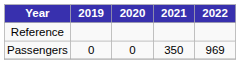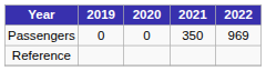 <table class="sortable wikitable toccolours" style="text-align:center">
 <tr>
 <th style="background:#3830AE;color:white">Year</th>
 <th style="background:#3830AE;color:white; width:50px">2019</th>
 <th style="background:#3830AE;color:white; width:50px">2020</th>
 <th style="background:#3830AE;color:white; width:50px">2021</th>
 <th style="background:#3830AE;color:white; width:50px">2022</th>
 </tr>
 <tr>
+<td>Passengers</td>
+<td>0</td>
+<td>0</td>
+<td>350</td>
+<td>969</td>
+</tr>
+<tr>
 <td>Reference</td>
 <td></td>
 <td></td>
 <td></td>
 <td></td>
 </tr>
 <tr>
-<td>Passengers</td>
-<td>0</td>
-<td>0</td>
-<td>350</td>
-<td>969</td>
-</tr>
-<tr>
 </tr>
 </table>
